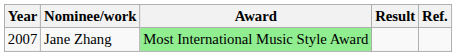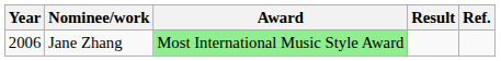 <table class="wikitable">
 <tr>
 <th>Year</th>
 <th>Nominee/work</th>
 <th>Award</th>
 <th><strong>Result</strong></th>
 <th>Ref.</th>
 </tr>
 <tr>
-<td>2007</td>
+<td>2006</td>
 <td>Jane Zhang</td>
 <td style="background: lightgreen;">Most International Music Style Award</td>
 <td></td>
 <td></td>
 </tr>
 </table>
